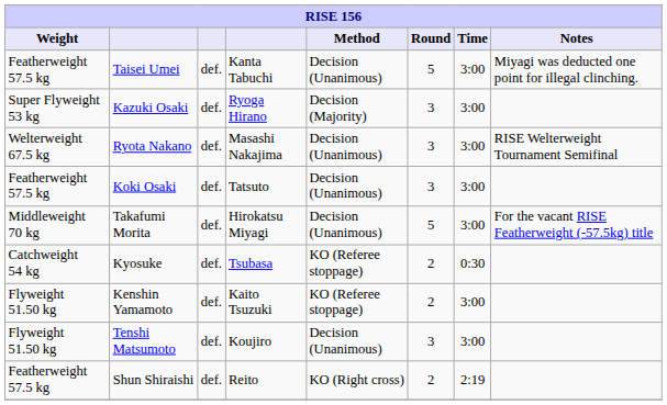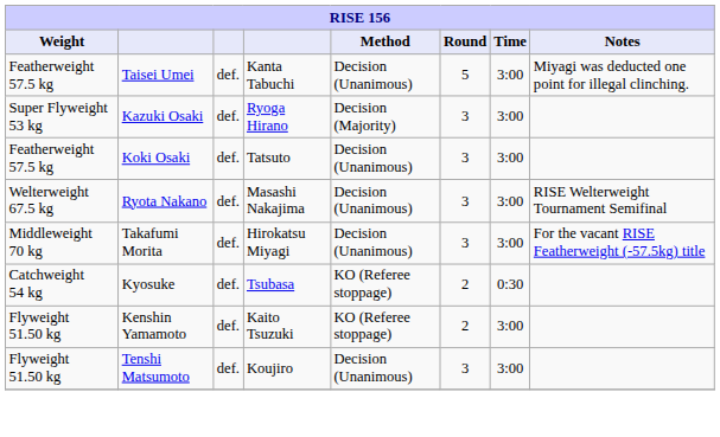 <table class="wikitable" style="font-size: 80%;">
 <tr>
 <th colspan="8" style="background-color: #ccf; color: #000080; text-align: center;"><strong>RISE 156</strong></th>
 </tr>
 <tr>
 <th colspan="1" style="background-color: #E6E8FA; color: #000000; text-align: center;">Weight</th>
 <th colspan="1" style="background-color: #E6E8FA; color: #000000; text-align: center;"></th>
 <th colspan="1" style="background-color: #E6E8FA; color: #000000; text-align: center;"></th>
 <th colspan="1" style="background-color: #E6E8FA; color: #000000; text-align: center;"></th>
 <th colspan="1" style="background-color: #E6E8FA; color: #000000; text-align: center;">Method</th>
 <th colspan="1" style="background-color: #E6E8FA; color: #000000; text-align: center;">Round</th>
 <th colspan="1" style="background-color: #E6E8FA; color: #000000; text-align: center;">Time</th>
 <th colspan="1" style="background-color: #E6E8FA; color: #000000; text-align: center;">Notes</th>
 </tr>
 <tr>
 <td>Featherweight 57.5 kg</td>
 <td> <a href='#'>Taisei Umei</a></td>
 <td align=center>def.</td>
 <td> Kanta Tabuchi</td>
 <td>Decision (Unanimous)</td>
 <td align=center>5</td>
 <td align=center>3:00</td>
 <td>Miyagi was deducted one point for illegal clinching.</td>
 </tr>
 <tr>
 <td>Super Flyweight 53 kg</td>
 <td> <a href='#'>Kazuki Osaki</a></td>
 <td align=center>def.</td>
 <td> <a href='#'>Ryoga Hirano</a></td>
 <td>Decision (Majority)</td>
 <td align=center>3</td>
 <td align=center>3:00</td>
 <td></td>
 </tr>
 <tr>
+<td>Featherweight 57.5 kg</td>
+<td> <a href='#'>Koki Osaki</a></td>
+<td align=center>def.</td>
+<td> Tatsuto</td>
+<td>Decision (Unanimous)</td>
+<td align=center>3</td>
+<td align=center>3:00</td>
+<td></td>
+</tr>
+<tr>
 <td>Welterweight 67.5 kg</td>
 <td> <a href='#'>Ryota Nakano</a></td>
 <td align=center>def.</td>
 <td> Masashi Nakajima</td>
 <td>Decision (Unanimous)</td>
 <td align=center>3</td>
 <td align=center>3:00</td>
 <td>RISE Welterweight Tournament Semifinal</td>
 </tr>
 <tr>
-<td>Featherweight 57.5 kg</td>
-<td> <a href='#'>Koki Osaki</a></td>
-<td align=center>def.</td>
-<td> Tatsuto</td>
-<td>Decision (Unanimous)</td>
-<td align=center>3</td>
-<td align=center>3:00</td>
-<td></td>
-</tr>
-<tr>
 <td>Middleweight 70 kg</td>
 <td> Takafumi Morita</td>
 <td align=center>def.</td>
 <td> Hirokatsu Miyagi</td>
 <td>Decision (Unanimous)</td>
-<td align=center>5</td>
+<td align=center>3</td>
 <td align=center>3:00</td>
 <td>For the vacant <a href='#'>RISE Featherweight (-57.5kg) title</a></td>
 </tr>
 <tr>
 <td>Catchweight 54 kg</td>
 <td> Kyosuke</td>
 <td align=center>def.</td>
 <td> <a href='#'>Tsubasa</a></td>
 <td>KO (Referee stoppage)</td>
 <td align=center>2</td>
 <td align=center>0:30</td>
 <td></td>
 </tr>
 <tr>
 <td>Flyweight 51.50 kg</td>
 <td> Kenshin Yamamoto</td>
 <td align=center>def.</td>
 <td> Kaito Tsuzuki</td>
 <td>KO (Referee stoppage)</td>
 <td align=center>2</td>
 <td align=center>3:00</td>
 <td></td>
 </tr>
 <tr>
 <td>Flyweight 51.50 kg</td>
 <td> <a href='#'>Tenshi Matsumoto</a></td>
 <td align=center>def.</td>
 <td> Koujiro</td>
 <td>Decision (Unanimous)</td>
 <td align=center>3</td>
 <td align=center>3:00</td>
 <td></td>
 </tr>
 <tr>
-<td>Featherweight 57.5 kg</td>
-<td> Shun Shiraishi</td>
-<td align=center>def.</td>
-<td> Reito</td>
-<td>KO (Right cross)</td>
-<td align=center>2</td>
-<td align=center>2:19</td>
-<td></td>
-</tr>
-<tr>
 </tr>
 </table>
